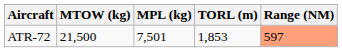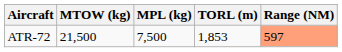 <table class="wikitable">
 <tr>
 <th>Aircraft</th>
 <th>MTOW (kg)</th>
 <th>MPL (kg)</th>
 <th>TORL (m)</th>
 <th>Range (NM)</th>
 </tr>
 <tr>
 <td>ATR-72</td>
 <td>21,500</td>
-<td>7,501</td>
+<td>7,500</td>
 <td>1,853</td>
 <td style="background: lightsalmon;">597</td>
 </tr>
 </table>
